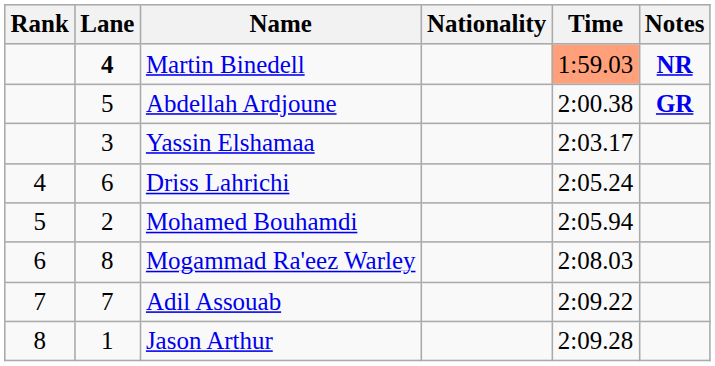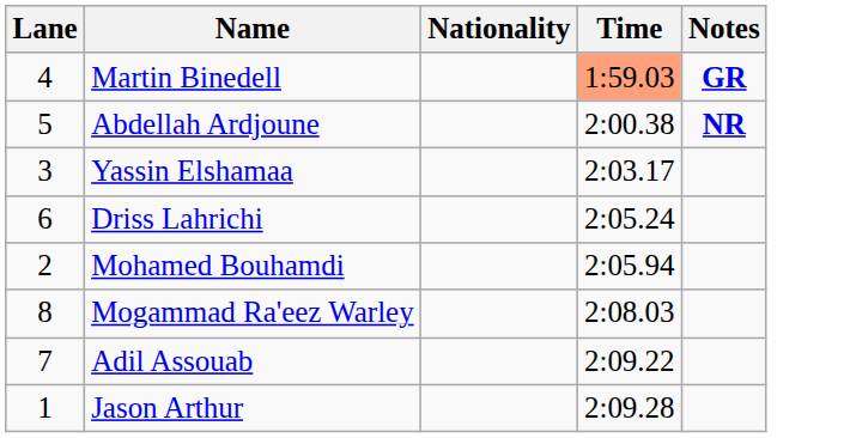 <table class="wikitable sortable" style="text-align:center">
 <tr>
-<th>Rank</th>
 <th>Lane</th>
 <th>Name</th>
 <th>Nationality</th>
 <th>Time</th>
 <th>Notes</th>
 </tr>
 <tr>
-<td></td>
-<td><strong>4</strong></td>
+<td>4</td>
 <td align=left><a href='#'>Martin Binedell</a></td>
 <td align=left></td>
 <td style="background: lightsalmon;">1:59.03</td>
-<td><strong><a href='#'>NR</a></strong></td>
+<td><strong><a href='#'>GR</a></strong></td>
 </tr>
 <tr>
-<td></td>
 <td>5</td>
 <td align=left><a href='#'>Abdellah Ardjoune</a></td>
 <td align=left></td>
 <td>2:00.38</td>
-<td><strong><a href='#'>GR</a></strong></td>
+<td><strong><a href='#'>NR</a></strong></td>
 </tr>
 <tr>
-<td></td>
 <td>3</td>
 <td align=left><a href='#'>Yassin Elshamaa</a></td>
 <td align=left></td>
 <td>2:03.17</td>
 <td></td>
 </tr>
 <tr>
-<td>4</td>
 <td>6</td>
 <td align=left><a href='#'>Driss Lahrichi</a></td>
 <td align=left></td>
 <td>2:05.24</td>
 <td></td>
 </tr>
 <tr>
-<td>5</td>
 <td>2</td>
 <td align=left><a href='#'>Mohamed Bouhamdi</a></td>
 <td align=left></td>
 <td>2:05.94</td>
 <td></td>
 </tr>
 <tr>
-<td>6</td>
 <td>8</td>
 <td align=left><a href='#'>Mogammad Ra'eez Warley</a></td>
 <td align=left></td>
 <td>2:08.03</td>
 <td></td>
 </tr>
 <tr>
 <td>7</td>
-<td>7</td>
 <td align=left><a href='#'>Adil Assouab</a></td>
 <td align=left></td>
 <td>2:09.22</td>
 <td></td>
 </tr>
 <tr>
-<td>8</td>
 <td>1</td>
 <td align=left><a href='#'>Jason Arthur</a></td>
 <td align=left></td>
 <td>2:09.28</td>
 <td></td>
 </tr>
 </table>
